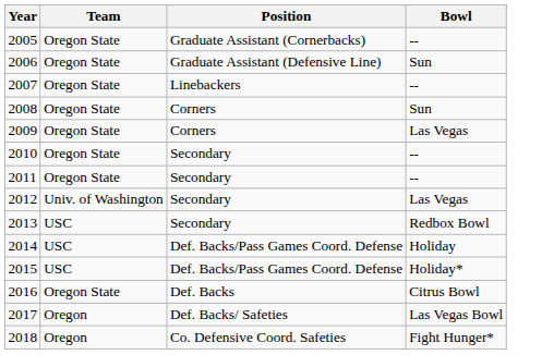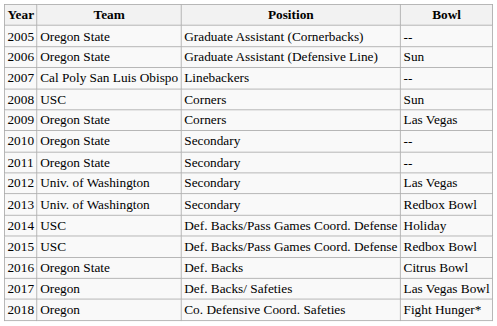 <table class="wikitable">
 <tr>
 <th>Year</th>
 <th>Team</th>
 <th>Position</th>
 <th>Bowl</th>
 </tr>
 <tr>
 <td>2005</td>
 <td>Oregon State</td>
 <td>Graduate Assistant (Cornerbacks)</td>
 <td>--</td>
 </tr>
 <tr>
 <td>2006</td>
 <td>Oregon State</td>
 <td>Graduate Assistant (Defensive Line)</td>
 <td>Sun</td>
 </tr>
 <tr>
 <td>2007</td>
-<td>Oregon State</td>
+<td>Cal Poly San Luis Obispo</td>
 <td>Linebackers</td>
 <td>--</td>
 </tr>
 <tr>
 <td>2008</td>
-<td>Oregon State</td>
+<td>USC</td>
 <td>Corners</td>
 <td>Sun</td>
 </tr>
 <tr>
 <td>2009</td>
 <td>Oregon State</td>
 <td>Corners</td>
 <td>Las Vegas</td>
 </tr>
 <tr>
 <td>2010</td>
 <td>Oregon State</td>
 <td>Secondary</td>
 <td>--</td>
 </tr>
 <tr>
 <td>2011</td>
 <td>Oregon State</td>
 <td>Secondary</td>
 <td>--</td>
 </tr>
 <tr>
 <td>2012</td>
 <td>Univ. of Washington</td>
 <td>Secondary</td>
 <td>Las Vegas</td>
 </tr>
 <tr>
 <td>2013</td>
-<td>USC</td>
+<td>Univ. of Washington</td>
 <td>Secondary</td>
 <td>Redbox Bowl</td>
 </tr>
 <tr>
 <td>2014</td>
 <td>USC</td>
 <td>Def. Backs/Pass Games Coord. Defense</td>
 <td>Holiday</td>
 </tr>
 <tr>
 <td>2015</td>
 <td>USC</td>
 <td>Def. Backs/Pass Games Coord. Defense</td>
-<td>Holiday*</td>
+<td>Redbox Bowl</td>
 </tr>
 <tr>
 <td>2016</td>
 <td>Oregon State</td>
 <td>Def. Backs</td>
 <td>Citrus Bowl</td>
 </tr>
 <tr>
 <td>2017</td>
 <td>Oregon</td>
 <td>Def. Backs/ Safeties</td>
 <td>Las Vegas Bowl</td>
 </tr>
 <tr>
 <td>2018</td>
 <td>Oregon</td>
 <td>Co. Defensive Coord. Safeties</td>
 <td>Fight Hunger*</td>
 </tr>
 </table>
